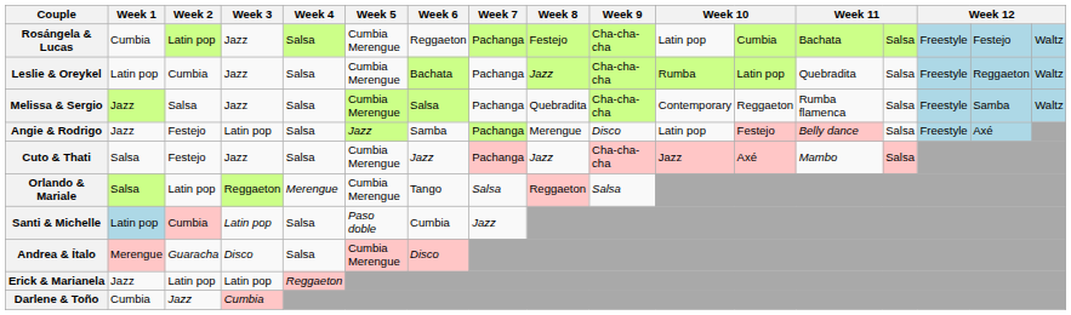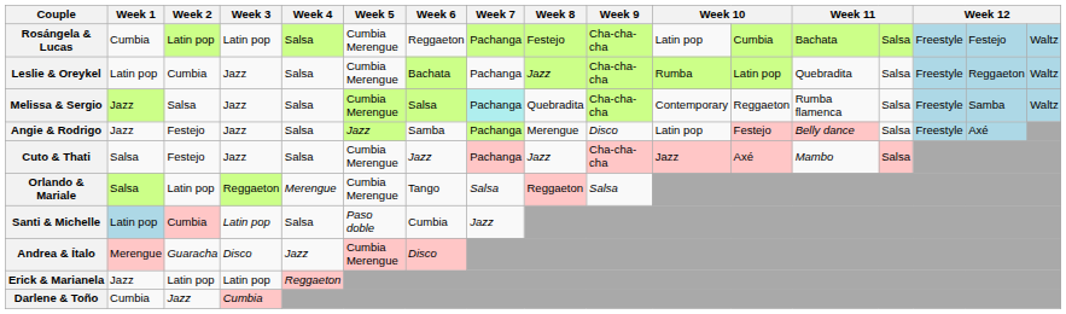 <table class="wikitable" style="text-align:left; font-size:85%; line-height:16px;">
 <tr>
 <th>Couple</th>
 <th>Week 1</th>
 <th>Week 2</th>
 <th>Week 3</th>
 <th>Week 4</th>
 <th>Week 5</th>
 <th>Week 6</th>
 <th>Week 7</th>
 <th>Week 8</th>
 <th>Week 9</th>
 <th colspan=2>Week 10</th>
 <th colspan=2>Week 11</th>
 <th colspan=3>Week 12</th>
 </tr>
 <tr>
 <th>Rosángela & Lucas</th>
 <td>Cumbia</td>
 <td style="background:#ccff88;">Latin pop</td>
-<td>Jazz</td>
+<td>Latin pop</td>
 <td style="background:#ccff88;">Salsa</td>
 <td>Cumbia<br>Merengue<br></td>
 <td>Reggaeton</td>
 <td style="background:#ccff88;">Pachanga</td>
 <td style="background:#ccff88;">Festejo</td>
 <td style="background:#ccff88;">Cha-cha-cha</td>
 <td>Latin pop</td>
 <td style="background:#ccff88;">Cumbia</td>
 <td style="background:#ccff88;">Bachata</td>
 <td style="background:#ccff88;">Salsa</td>
 <td style="background:lightblue;">Freestyle</td>
 <td style="background:lightblue;">Festejo</td>
 <td style="background:lightblue;">Waltz</td>
 </tr>
 <tr>
 <th>Leslie & Oreykel</th>
 <td>Latin pop</td>
 <td>Cumbia</td>
 <td>Jazz</td>
 <td>Salsa</td>
 <td>Cumbia<br>Merengue<br></td>
 <td style="background:#ccff88;">Bachata</td>
 <td>Pachanga</td>
 <td style="background:#ccff88;"><em>Jazz</em></td>
 <td style="background:#ccff88;">Cha-cha-cha</td>
 <td style="background:#ccff88;">Rumba</td>
 <td style="background:#ccff88;">Latin pop</td>
 <td>Quebradita</td>
 <td>Salsa</td>
 <td style="background:lightblue;">Freestyle</td>
 <td style="background:lightblue;">Reggaeton</td>
 <td style="background:lightblue;">Waltz</td>
 </tr>
 <tr>
 <th>Melissa & Sergio</th>
 <td style="background:#ccff88;">Jazz</td>
 <td>Salsa</td>
 <td>Jazz</td>
 <td>Salsa</td>
 <td style="background:#ccff88;" nowrap>Cumbia<br>Merengue<br></td>
 <td style="background:#ccff88;">Salsa</td>
-<td>Pachanga</td>
+<td style="background: paleturquoise;">Pachanga</td>
 <td>Quebradita</td>
 <td style="background:#ccff88;">Cha-cha-cha</td>
 <td>Contemporary</td>
 <td>Reggaeton</td>
 <td>Rumba flamenca</td>
 <td>Salsa</td>
 <td style="background:lightblue;">Freestyle</td>
 <td style="background:lightblue;">Samba</td>
 <td style="background:lightblue;">Waltz</td>
 </tr>
 <tr>
 <th>Angie & Rodrigo</th>
 <td>Jazz</td>
 <td>Festejo</td>
-<td>Latin pop</td>
+<td>Jazz</td>
 <td>Salsa</td>
 <td style="background:#ccff88;"><em>Jazz</em></td>
 <td>Samba</td>
 <td style="background:#ccff88;">Pachanga</td>
 <td>Merengue</td>
 <td><em>Disco</em></td>
 <td>Latin pop</td>
 <td style="background:#ffc6c6;">Festejo</td>
 <td style="background:#ffc6c6;"><em>Belly dance</em></td>
 <td>Salsa</td>
 <td style="background:lightblue;">Freestyle</td>
 <td style="background:lightblue;">Axé</td>
 <td colspan=1 style="background:darkgray;"></td>
 </tr>
 <tr>
 <th>Cuto & Thati</th>
 <td>Salsa</td>
 <td>Festejo</td>
 <td>Jazz</td>
 <td>Salsa</td>
 <td>Cumbia<br>Merengue<br></td>
 <td><em>Jazz</em></td>
 <td style="background:#ffc6c6;">Pachanga</td>
 <td><em>Jazz</em></td>
 <td style="background:#ffc6c6;">Cha-cha-cha</td>
 <td style="background:#ffc6c6;">Jazz</td>
 <td style="background:#ffc6c6;">Axé</td>
 <td><em>Mambo</em></td>
 <td style="background:#ffc6c6;">Salsa</td>
 <td colspan=3 style="background:darkgray;"></td>
 </tr>
 <tr>
 <th>Orlando & Mariale</th>
 <td style="background:#ccff88;">Salsa</td>
 <td>Latin pop</td>
 <td style="background:#ccff88;">Reggaeton</td>
 <td><em>Merengue</em></td>
 <td>Cumbia<br>Merengue<br></td>
 <td>Tango</td>
 <td><em>Salsa</em></td>
 <td style="background:#ffc6c6;">Reggaeton</td>
 <td><em>Salsa</em></td>
 <td colspan=7 style="background:darkgray;"></td>
 </tr>
 <tr>
 <th>Santi & Michelle</th>
 <td style="background: lightblue;">Latin pop</td>
 <td style="background:#ffc6c6;">Cumbia</td>
 <td><em>Latin pop</em></td>
 <td>Salsa</td>
 <td><em>Paso doble</em></td>
 <td>Cumbia</td>
 <td><em>Jazz</em></td>
 <td colspan=9 style="background:darkgray;"></td>
 </tr>
 <tr>
 <th>Andrea & Ítalo</th>
 <td style="background:#ffc6c6;">Merengue</td>
 <td><em>Guaracha</em></td>
 <td><em>Disco</em></td>
-<td>Salsa</td>
+<td><em>Jazz</em></td>
 <td style="background:#ffc6c6;">Cumbia<br>Merengue<br></td>
 <td style="background:#ffc6c6;"><em>Disco</em></td>
 <td colspan=10 style="background:darkgray;"></td>
 </tr>
 <tr>
 <th>Erick & Marianela</th>
 <td>Jazz</td>
 <td>Latin pop</td>
 <td>Latin pop</td>
 <td style="background:#ffc6c6;"><em>Reggaeton</em></td>
 <td colspan=12 style="background:darkgray;"></td>
 </tr>
 <tr>
 <th>Darlene & Toño</th>
 <td>Cumbia</td>
 <td><em>Jazz</em></td>
 <td style="background:#ffc6c6;"><em>Cumbia</em></td>
 <td colspan=13 style="background:darkgray;"></td>
 </tr>
 </table>
